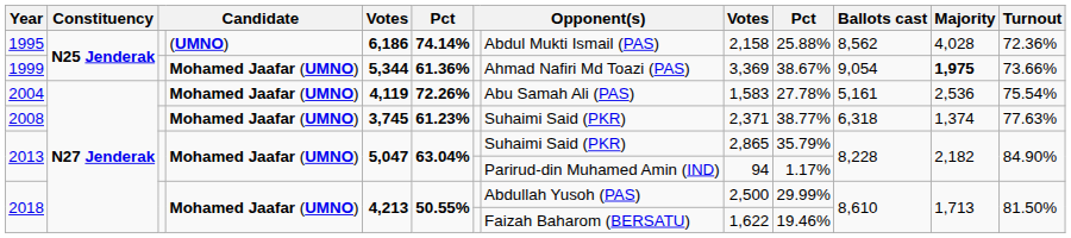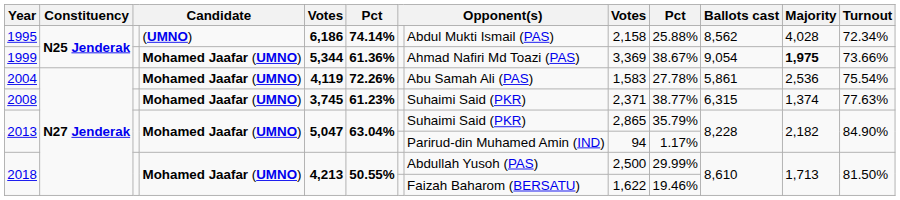 <table class="wikitable" style="margin:0.5em ; font-size:95%">
 <tr>
 <th>Year</th>
 <th>Constituency</th>
 <th colspan=2>Candidate</th>
 <th>Votes</th>
 <th>Pct</th>
 <th colspan=2>Opponent(s)</th>
 <th>Votes</th>
 <th>Pct</th>
 <th>Ballots cast</th>
 <th>Majority</th>
 <th>Turnout</th>
 </tr>
 <tr>
 <td><a href='#'>1995</a></td>
 <td rowspan=2><strong>N25 <a href='#'>Jenderak</a></strong></td>
 <td></td>
 <td> (<a href='#'><strong>UMNO</strong></a>)</td>
 <td align="right"><strong>6,186</strong></td>
 <td><strong>74.14%</strong></td>
 <td></td>
 <td>Abdul Mukti Ismail (<a href='#'>PAS</a>)</td>
 <td align="right">2,158</td>
 <td>25.88%</td>
 <td>8,562</td>
 <td>4,028</td>
-<td>72.36%</td>
+<td>72.34%</td>
 </tr>
 <tr>
 <td><a href='#'>1999</a></td>
 <td></td>
 <td><strong>Mohamed Jaafar</strong> (<a href='#'><strong>UMNO</strong></a>)</td>
 <td align="right"><strong>5,344</strong></td>
 <td><strong>61.36%</strong></td>
 <td></td>
 <td>Ahmad Nafiri Md Toazi (<a href='#'>PAS</a>)</td>
 <td align="right">3,369</td>
 <td>38.67%</td>
 <td>9,054</td>
 <td><strong>1,975</strong></td>
 <td>73.66%</td>
 </tr>
 <tr>
 <td><a href='#'>2004</a></td>
 <td rowspan=6><strong>N27 <a href='#'>Jenderak</a></strong></td>
 <td></td>
 <td><strong>Mohamed Jaafar</strong> (<a href='#'><strong>UMNO</strong></a>)</td>
 <td align="right"><strong>4,119</strong></td>
 <td><strong>72.26%</strong></td>
 <td></td>
 <td>Abu Samah Ali (<a href='#'>PAS</a>)</td>
 <td align="right">1,583</td>
 <td>27.78%</td>
-<td>5,161</td>
+<td>5,861</td>
 <td>2,536</td>
 <td>75.54%</td>
 </tr>
 <tr>
 <td><a href='#'>2008</a></td>
 <td></td>
 <td><strong>Mohamed Jaafar</strong> (<a href='#'><strong>UMNO</strong></a>)</td>
 <td align="right"><strong>3,745</strong></td>
 <td><strong>61.23%</strong></td>
 <td></td>
 <td>Suhaimi Said (<a href='#'>PKR</a>)</td>
 <td align="right">2,371</td>
 <td>38.77%</td>
-<td>6,318</td>
+<td>6,315</td>
 <td>1,374</td>
 <td>77.63%</td>
 </tr>
 <tr>
 <td rowspan=2><a href='#'>2013</a></td>
 <td rowspan=2 ></td>
 <td rowspan=2><strong>Mohamed Jaafar</strong> (<a href='#'><strong>UMNO</strong></a>)</td>
 <td rowspan=2 align="right"><strong>5,047</strong></td>
 <td rowspan=2><strong>63.04%</strong></td>
 <td></td>
 <td>Suhaimi Said (<a href='#'>PKR</a>)</td>
 <td align="right">2,865</td>
 <td>35.79%</td>
 <td rowspan=2>8,228</td>
 <td rowspan=2>2,182</td>
 <td rowspan=2>84.90%</td>
 </tr>
 <tr>
 <td></td>
 <td>Parirud-din Muhamed Amin (<a href='#'>IND</a>)</td>
 <td align="right">94</td>
 <td align=right>1.17%</td>
 </tr>
 <tr>
 <td rowspan=2><a href='#'>2018</a></td>
 <td rowspan=2 ></td>
 <td rowspan=2><strong>Mohamed Jaafar</strong> (<a href='#'><strong>UMNO</strong></a>)</td>
 <td rowspan=2 align="right"><strong>4,213</strong></td>
 <td rowspan=2><strong>50.55%</strong></td>
 <td></td>
 <td>Abdullah Yusoh (<a href='#'>PAS</a>)</td>
 <td align="right">2,500</td>
 <td>29.99%</td>
 <td rowspan=2>8,610</td>
 <td rowspan=2>1,713</td>
 <td rowspan=2>81.50%</td>
 </tr>
 <tr>
 <td></td>
 <td>Faizah Baharom (<a href='#'>BERSATU</a>)</td>
 <td align="right">1,622</td>
 <td>19.46%</td>
 </tr>
 </table>
